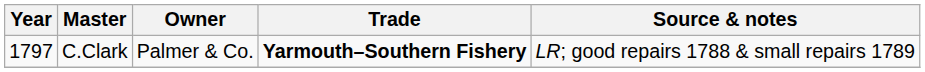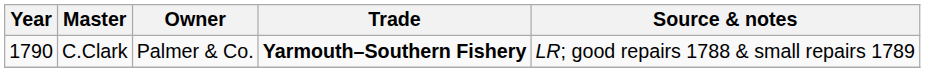 <table class=" wikitable">
 <tr>
 <th>Year</th>
 <th>Master</th>
 <th>Owner</th>
 <th>Trade</th>
 <th>Source & notes</th>
 </tr>
 <tr>
-<td>1797</td>
+<td>1790</td>
 <td>C.Clark</td>
 <td>Palmer & Co.</td>
 <td><strong>Yarmouth–Southern Fishery</strong></td>
 <td><em>LR</em>; good repairs 1788 & small repairs 1789</td>
 </tr>
 <tr>
 </tr>
 </table>
